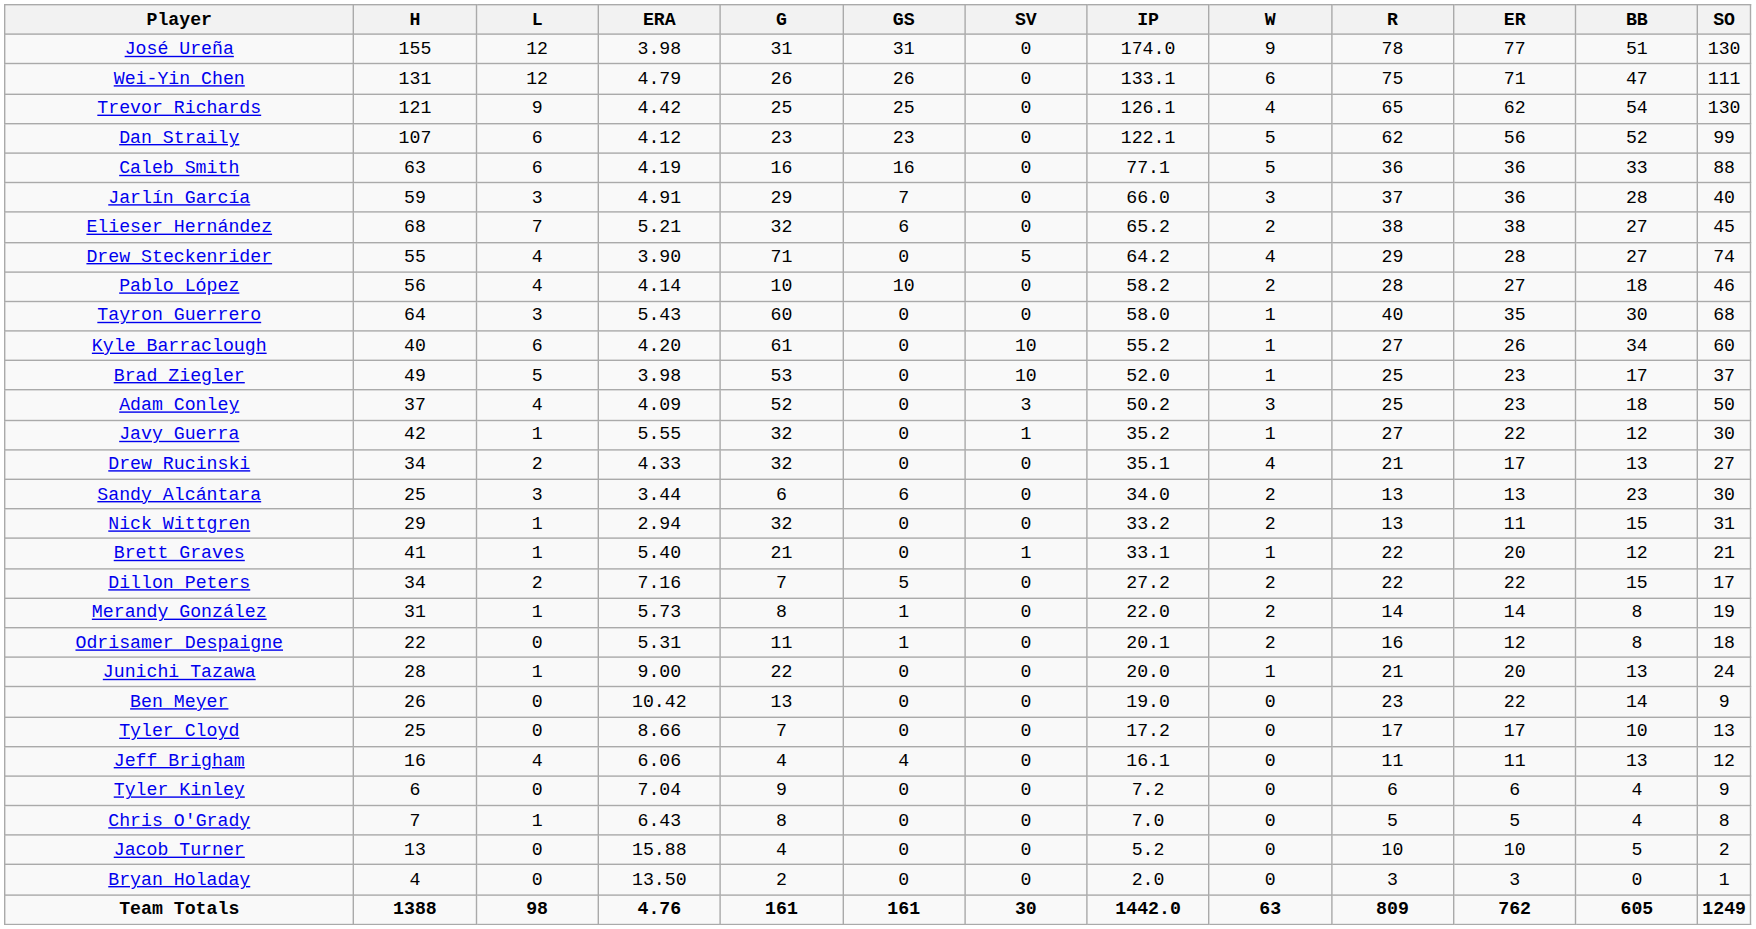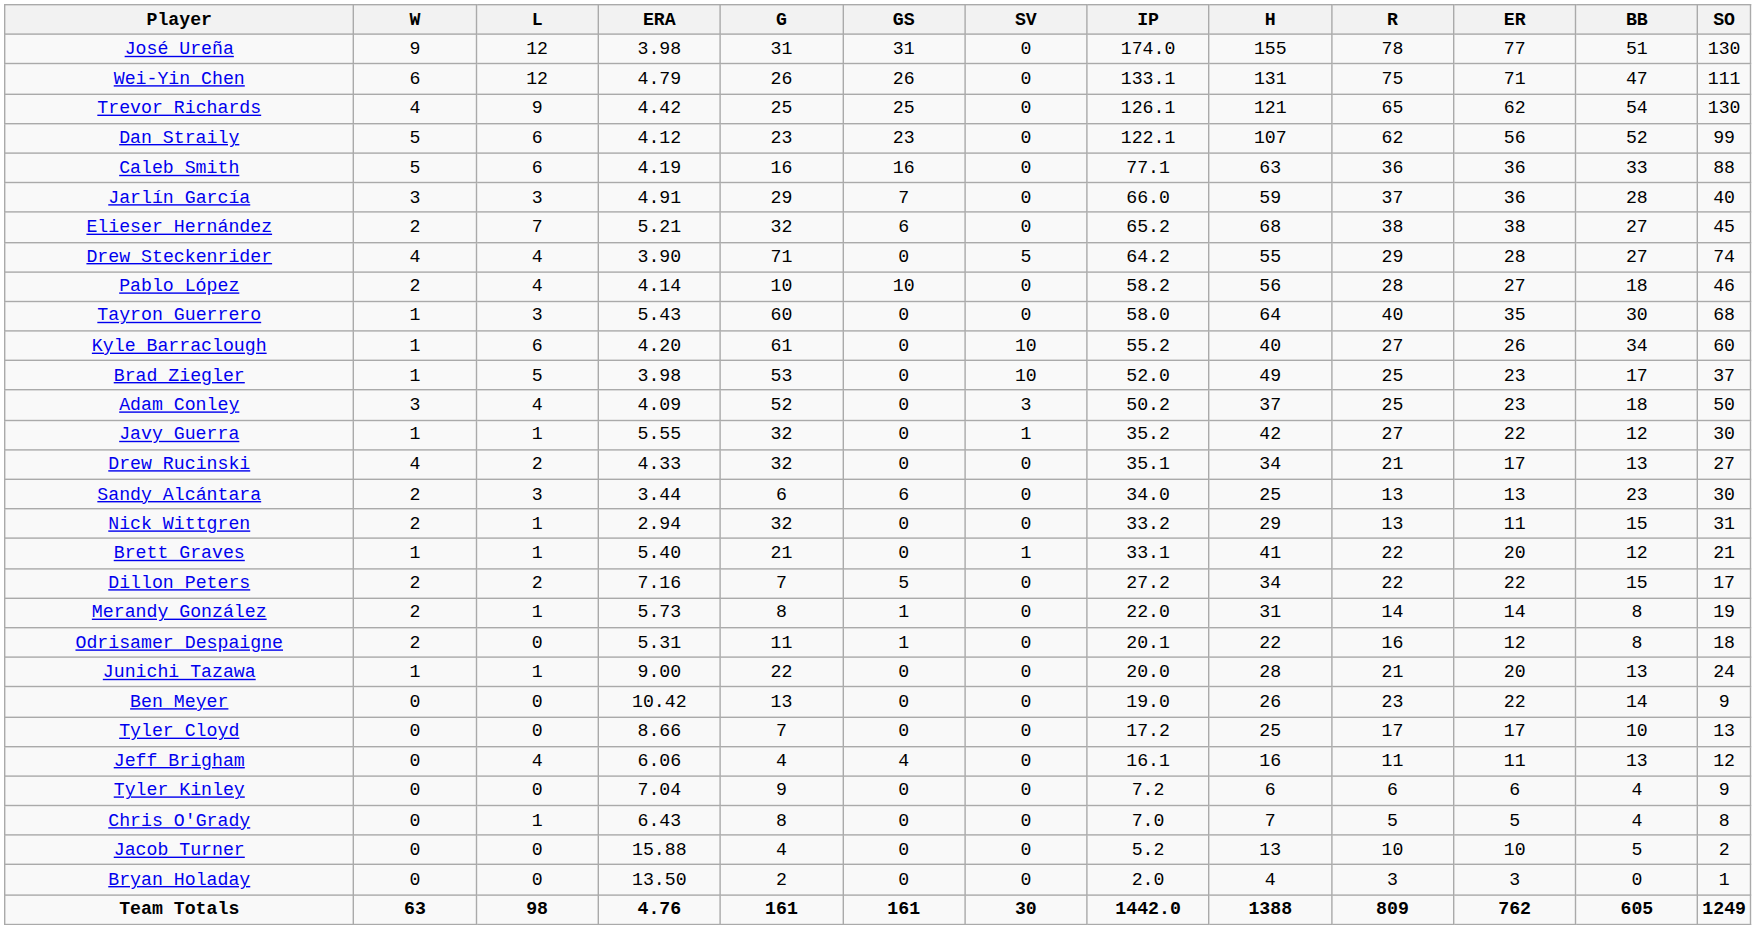 <table class=wikitable style="text-align:center">
 <tr>
 <th bgcolor=#DDDDFF; width="20%">Player</th>
-<th bgcolor=#DDDDFF; width="7%">H</th>
+<th bgcolor=#DDDDFF; width="7%">W</th>
 <th bgcolor=#DDDDFF; width="7%">L</th>
 <th bgcolor=#DDDDFF; width="7%">ERA</th>
 <th bgcolor=#DDDDFF; width="7%">G</th>
 <th bgcolor=#DDDDFF; width="7%">GS</th>
 <th bgcolor=#DDDDFF; width="7%">SV</th>
 <th bgcolor=#DDDDFF; width="7%">IP</th>
-<th bgcolor=#DDDDFF; width="7%">W</th>
+<th bgcolor=#DDDDFF; width="7%">H</th>
 <th bgcolor=#DDDDFF; width="7%">R</th>
 <th bgcolor=#DDDDFF; width="7%">ER</th>
 <th bgcolor=#DDDDFF; width="7%">BB</th>
 <th bgcolor=#DDDDFF; width="7%">SO</th>
 </tr>
 <tr>
 <td><a href='#'>José Ureña</a></td>
-<td>155</td>
+<td>9</td>
 <td>12</td>
 <td>3.98</td>
 <td>31</td>
 <td>31</td>
 <td>0</td>
 <td>174.0</td>
-<td>9</td>
+<td>155</td>
 <td>78</td>
 <td>77</td>
 <td>51</td>
 <td>130</td>
 </tr>
 <tr>
 <td><a href='#'>Wei-Yin Chen</a></td>
-<td>131</td>
+<td>6</td>
 <td>12</td>
 <td>4.79</td>
 <td>26</td>
 <td>26</td>
 <td>0</td>
 <td>133.1</td>
-<td>6</td>
+<td>131</td>
 <td>75</td>
 <td>71</td>
 <td>47</td>
 <td>111</td>
 </tr>
 <tr>
 <td><a href='#'>Trevor Richards</a></td>
-<td>121</td>
+<td>4</td>
 <td>9</td>
 <td>4.42</td>
 <td>25</td>
 <td>25</td>
 <td>0</td>
 <td>126.1</td>
-<td>4</td>
+<td>121</td>
 <td>65</td>
 <td>62</td>
 <td>54</td>
 <td>130</td>
 </tr>
 <tr>
 <td><a href='#'>Dan Straily</a></td>
-<td>107</td>
+<td>5</td>
 <td>6</td>
 <td>4.12</td>
 <td>23</td>
 <td>23</td>
 <td>0</td>
 <td>122.1</td>
-<td>5</td>
+<td>107</td>
 <td>62</td>
 <td>56</td>
 <td>52</td>
 <td>99</td>
 </tr>
 <tr>
 <td><a href='#'>Caleb Smith</a></td>
-<td>63</td>
+<td>5</td>
 <td>6</td>
 <td>4.19</td>
 <td>16</td>
 <td>16</td>
 <td>0</td>
 <td>77.1</td>
-<td>5</td>
+<td>63</td>
 <td>36</td>
 <td>36</td>
 <td>33</td>
 <td>88</td>
 </tr>
 <tr>
 <td><a href='#'>Jarlín García</a></td>
-<td>59</td>
+<td>3</td>
 <td>3</td>
 <td>4.91</td>
 <td>29</td>
 <td>7</td>
 <td>0</td>
 <td>66.0</td>
-<td>3</td>
+<td>59</td>
 <td>37</td>
 <td>36</td>
 <td>28</td>
 <td>40</td>
 </tr>
 <tr>
 <td><a href='#'>Elieser Hernández</a></td>
-<td>68</td>
+<td>2</td>
 <td>7</td>
 <td>5.21</td>
 <td>32</td>
 <td>6</td>
 <td>0</td>
 <td>65.2</td>
-<td>2</td>
+<td>68</td>
 <td>38</td>
 <td>38</td>
 <td>27</td>
 <td>45</td>
 </tr>
 <tr>
 <td><a href='#'>Drew Steckenrider</a></td>
-<td>55</td>
+<td>4</td>
 <td>4</td>
 <td>3.90</td>
 <td>71</td>
 <td>0</td>
 <td>5</td>
 <td>64.2</td>
-<td>4</td>
+<td>55</td>
 <td>29</td>
 <td>28</td>
 <td>27</td>
 <td>74</td>
 </tr>
 <tr>
 <td><a href='#'>Pablo López</a></td>
-<td>56</td>
+<td>2</td>
 <td>4</td>
 <td>4.14</td>
 <td>10</td>
 <td>10</td>
 <td>0</td>
 <td>58.2</td>
-<td>2</td>
+<td>56</td>
 <td>28</td>
 <td>27</td>
 <td>18</td>
 <td>46</td>
 </tr>
 <tr>
 <td><a href='#'>Tayron Guerrero</a></td>
-<td>64</td>
+<td>1</td>
 <td>3</td>
 <td>5.43</td>
 <td>60</td>
 <td>0</td>
 <td>0</td>
 <td>58.0</td>
-<td>1</td>
+<td>64</td>
 <td>40</td>
 <td>35</td>
 <td>30</td>
 <td>68</td>
 </tr>
 <tr>
 <td><a href='#'>Kyle Barraclough</a></td>
-<td>40</td>
+<td>1</td>
 <td>6</td>
 <td>4.20</td>
 <td>61</td>
 <td>0</td>
 <td>10</td>
 <td>55.2</td>
-<td>1</td>
+<td>40</td>
 <td>27</td>
 <td>26</td>
 <td>34</td>
 <td>60</td>
 </tr>
 <tr>
 <td><a href='#'>Brad Ziegler</a></td>
-<td>49</td>
+<td>1</td>
 <td>5</td>
 <td>3.98</td>
 <td>53</td>
 <td>0</td>
 <td>10</td>
 <td>52.0</td>
-<td>1</td>
+<td>49</td>
 <td>25</td>
 <td>23</td>
 <td>17</td>
 <td>37</td>
 </tr>
 <tr>
 <td><a href='#'>Adam Conley</a></td>
-<td>37</td>
+<td>3</td>
 <td>4</td>
 <td>4.09</td>
 <td>52</td>
 <td>0</td>
 <td>3</td>
 <td>50.2</td>
-<td>3</td>
+<td>37</td>
 <td>25</td>
 <td>23</td>
 <td>18</td>
 <td>50</td>
 </tr>
 <tr>
 <td><a href='#'>Javy Guerra</a></td>
-<td>42</td>
+<td>1</td>
 <td>1</td>
 <td>5.55</td>
 <td>32</td>
 <td>0</td>
 <td>1</td>
 <td>35.2</td>
-<td>1</td>
+<td>42</td>
 <td>27</td>
 <td>22</td>
 <td>12</td>
 <td>30</td>
 </tr>
 <tr>
 <td><a href='#'>Drew Rucinski</a></td>
-<td>34</td>
+<td>4</td>
 <td>2</td>
 <td>4.33</td>
 <td>32</td>
 <td>0</td>
 <td>0</td>
 <td>35.1</td>
-<td>4</td>
+<td>34</td>
 <td>21</td>
 <td>17</td>
 <td>13</td>
 <td>27</td>
 </tr>
 <tr>
 <td><a href='#'>Sandy Alcántara</a></td>
-<td>25</td>
+<td>2</td>
 <td>3</td>
 <td>3.44</td>
 <td>6</td>
 <td>6</td>
 <td>0</td>
 <td>34.0</td>
-<td>2</td>
+<td>25</td>
 <td>13</td>
 <td>13</td>
 <td>23</td>
 <td>30</td>
 </tr>
 <tr>
 <td><a href='#'>Nick Wittgren</a></td>
-<td>29</td>
+<td>2</td>
 <td>1</td>
 <td>2.94</td>
 <td>32</td>
 <td>0</td>
 <td>0</td>
 <td>33.2</td>
-<td>2</td>
+<td>29</td>
 <td>13</td>
 <td>11</td>
 <td>15</td>
 <td>31</td>
 </tr>
 <tr>
 <td><a href='#'>Brett Graves</a></td>
-<td>41</td>
+<td>1</td>
 <td>1</td>
 <td>5.40</td>
 <td>21</td>
 <td>0</td>
 <td>1</td>
 <td>33.1</td>
-<td>1</td>
+<td>41</td>
 <td>22</td>
 <td>20</td>
 <td>12</td>
 <td>21</td>
 </tr>
 <tr>
 <td><a href='#'>Dillon Peters</a></td>
-<td>34</td>
+<td>2</td>
 <td>2</td>
 <td>7.16</td>
 <td>7</td>
 <td>5</td>
 <td>0</td>
 <td>27.2</td>
-<td>2</td>
+<td>34</td>
 <td>22</td>
 <td>22</td>
 <td>15</td>
 <td>17</td>
 </tr>
 <tr>
 <td><a href='#'>Merandy González</a></td>
-<td>31</td>
+<td>2</td>
 <td>1</td>
 <td>5.73</td>
 <td>8</td>
 <td>1</td>
 <td>0</td>
 <td>22.0</td>
-<td>2</td>
+<td>31</td>
 <td>14</td>
 <td>14</td>
 <td>8</td>
 <td>19</td>
 </tr>
 <tr>
 <td><a href='#'>Odrisamer Despaigne</a></td>
-<td>22</td>
+<td>2</td>
 <td>0</td>
 <td>5.31</td>
 <td>11</td>
 <td>1</td>
 <td>0</td>
 <td>20.1</td>
-<td>2</td>
+<td>22</td>
 <td>16</td>
 <td>12</td>
 <td>8</td>
 <td>18</td>
 </tr>
 <tr>
 <td><a href='#'>Junichi Tazawa</a></td>
-<td>28</td>
+<td>1</td>
 <td>1</td>
 <td>9.00</td>
 <td>22</td>
 <td>0</td>
 <td>0</td>
 <td>20.0</td>
-<td>1</td>
+<td>28</td>
 <td>21</td>
 <td>20</td>
 <td>13</td>
 <td>24</td>
 </tr>
 <tr>
 <td><a href='#'>Ben Meyer</a></td>
-<td>26</td>
+<td>0</td>
 <td>0</td>
 <td>10.42</td>
 <td>13</td>
 <td>0</td>
 <td>0</td>
 <td>19.0</td>
-<td>0</td>
+<td>26</td>
 <td>23</td>
 <td>22</td>
 <td>14</td>
 <td>9</td>
 </tr>
 <tr>
 <td><a href='#'>Tyler Cloyd</a></td>
-<td>25</td>
+<td>0</td>
 <td>0</td>
 <td>8.66</td>
 <td>7</td>
 <td>0</td>
 <td>0</td>
 <td>17.2</td>
-<td>0</td>
+<td>25</td>
 <td>17</td>
 <td>17</td>
 <td>10</td>
 <td>13</td>
 </tr>
 <tr>
 <td><a href='#'>Jeff Brigham</a></td>
-<td>16</td>
+<td>0</td>
 <td>4</td>
 <td>6.06</td>
 <td>4</td>
 <td>4</td>
 <td>0</td>
 <td>16.1</td>
-<td>0</td>
+<td>16</td>
 <td>11</td>
 <td>11</td>
 <td>13</td>
 <td>12</td>
 </tr>
 <tr>
 <td><a href='#'>Tyler Kinley</a></td>
-<td>6</td>
+<td>0</td>
 <td>0</td>
 <td>7.04</td>
 <td>9</td>
 <td>0</td>
 <td>0</td>
 <td>7.2</td>
-<td>0</td>
+<td>6</td>
 <td>6</td>
 <td>6</td>
 <td>4</td>
 <td>9</td>
 </tr>
 <tr>
 <td><a href='#'>Chris O'Grady</a></td>
-<td>7</td>
+<td>0</td>
 <td>1</td>
 <td>6.43</td>
 <td>8</td>
 <td>0</td>
 <td>0</td>
 <td>7.0</td>
-<td>0</td>
+<td>7</td>
 <td>5</td>
 <td>5</td>
 <td>4</td>
 <td>8</td>
 </tr>
 <tr>
 <td><a href='#'>Jacob Turner</a></td>
-<td>13</td>
+<td>0</td>
 <td>0</td>
 <td>15.88</td>
 <td>4</td>
 <td>0</td>
 <td>0</td>
 <td>5.2</td>
-<td>0</td>
+<td>13</td>
 <td>10</td>
 <td>10</td>
 <td>5</td>
 <td>2</td>
 </tr>
 <tr>
 <td><a href='#'>Bryan Holaday</a></td>
-<td>4</td>
+<td>0</td>
 <td>0</td>
 <td>13.50</td>
 <td>2</td>
 <td>0</td>
 <td>0</td>
 <td>2.0</td>
-<td>0</td>
+<td>4</td>
 <td>3</td>
 <td>3</td>
 <td>0</td>
 <td>1</td>
 </tr>
 <tr>
 <td><strong>Team Totals</strong></td>
-<td><strong>1388</strong></td>
+<td><strong>63</strong></td>
 <td><strong>98</strong></td>
 <td><strong>4.76</strong></td>
 <td><strong>161</strong></td>
 <td><strong>161</strong></td>
 <td><strong>30</strong></td>
 <td><strong>1442.0</strong></td>
-<td><strong>63</strong></td>
+<td><strong>1388</strong></td>
 <td><strong>809</strong></td>
 <td><strong>762</strong></td>
 <td><strong>605</strong></td>
 <td><strong>1249</strong></td>
 </tr>
 </table>
